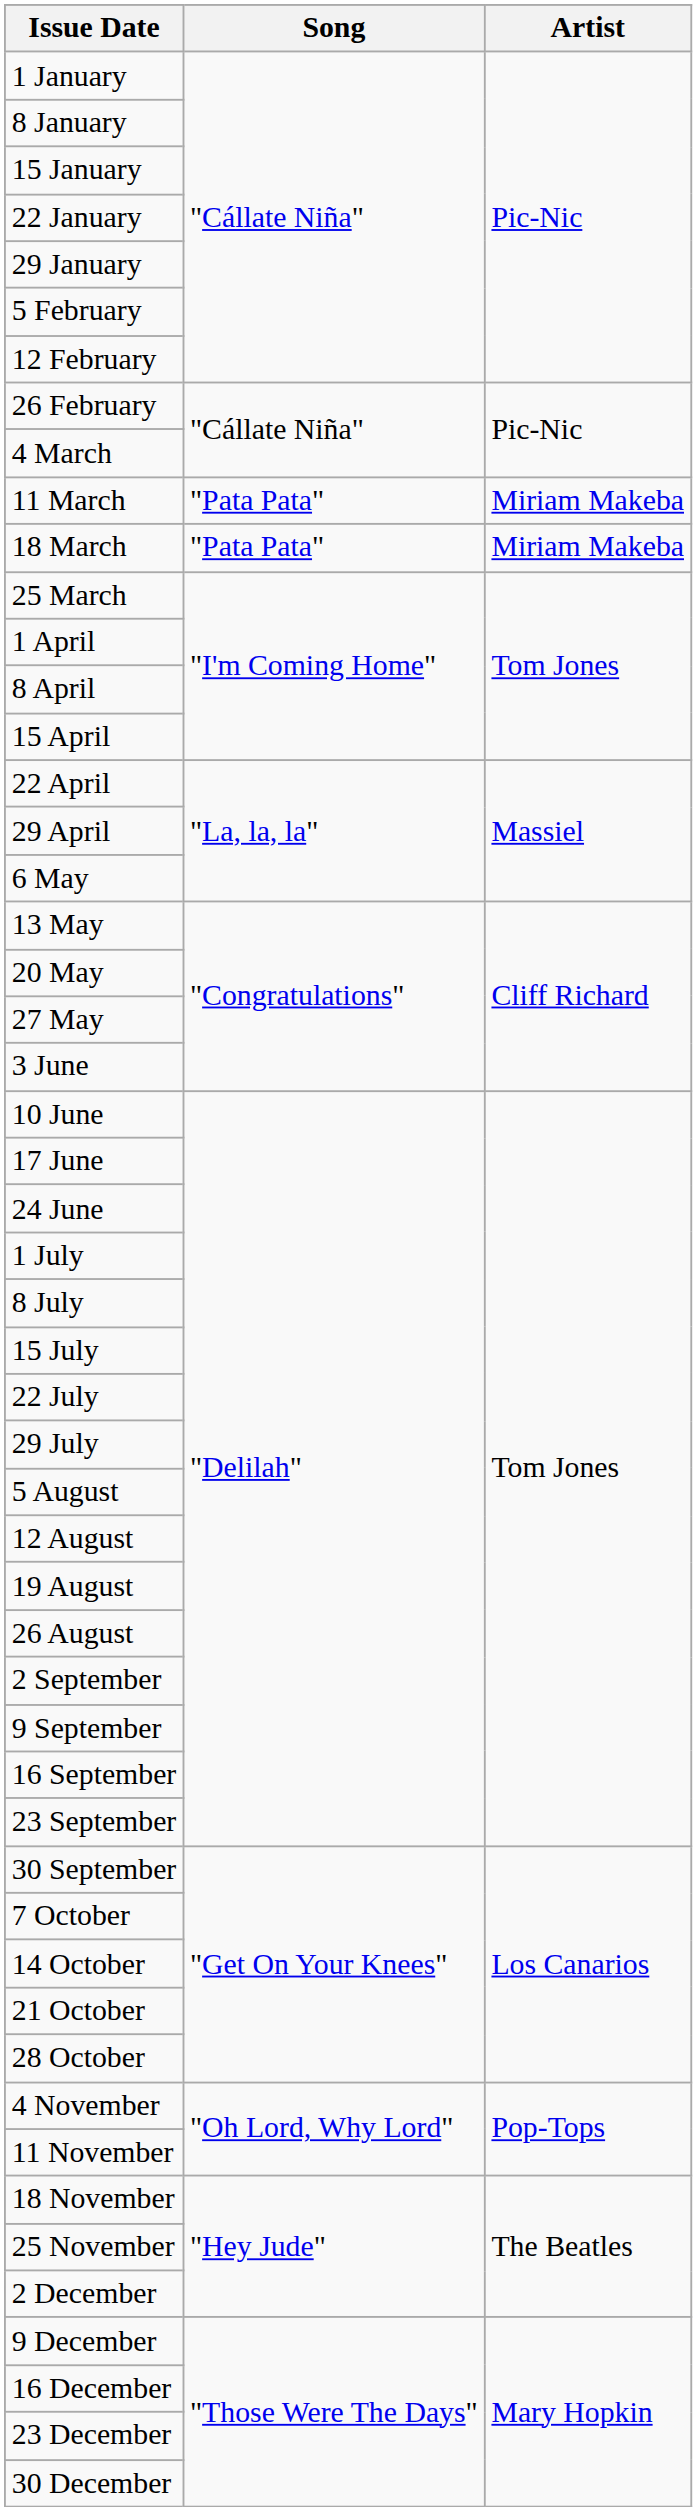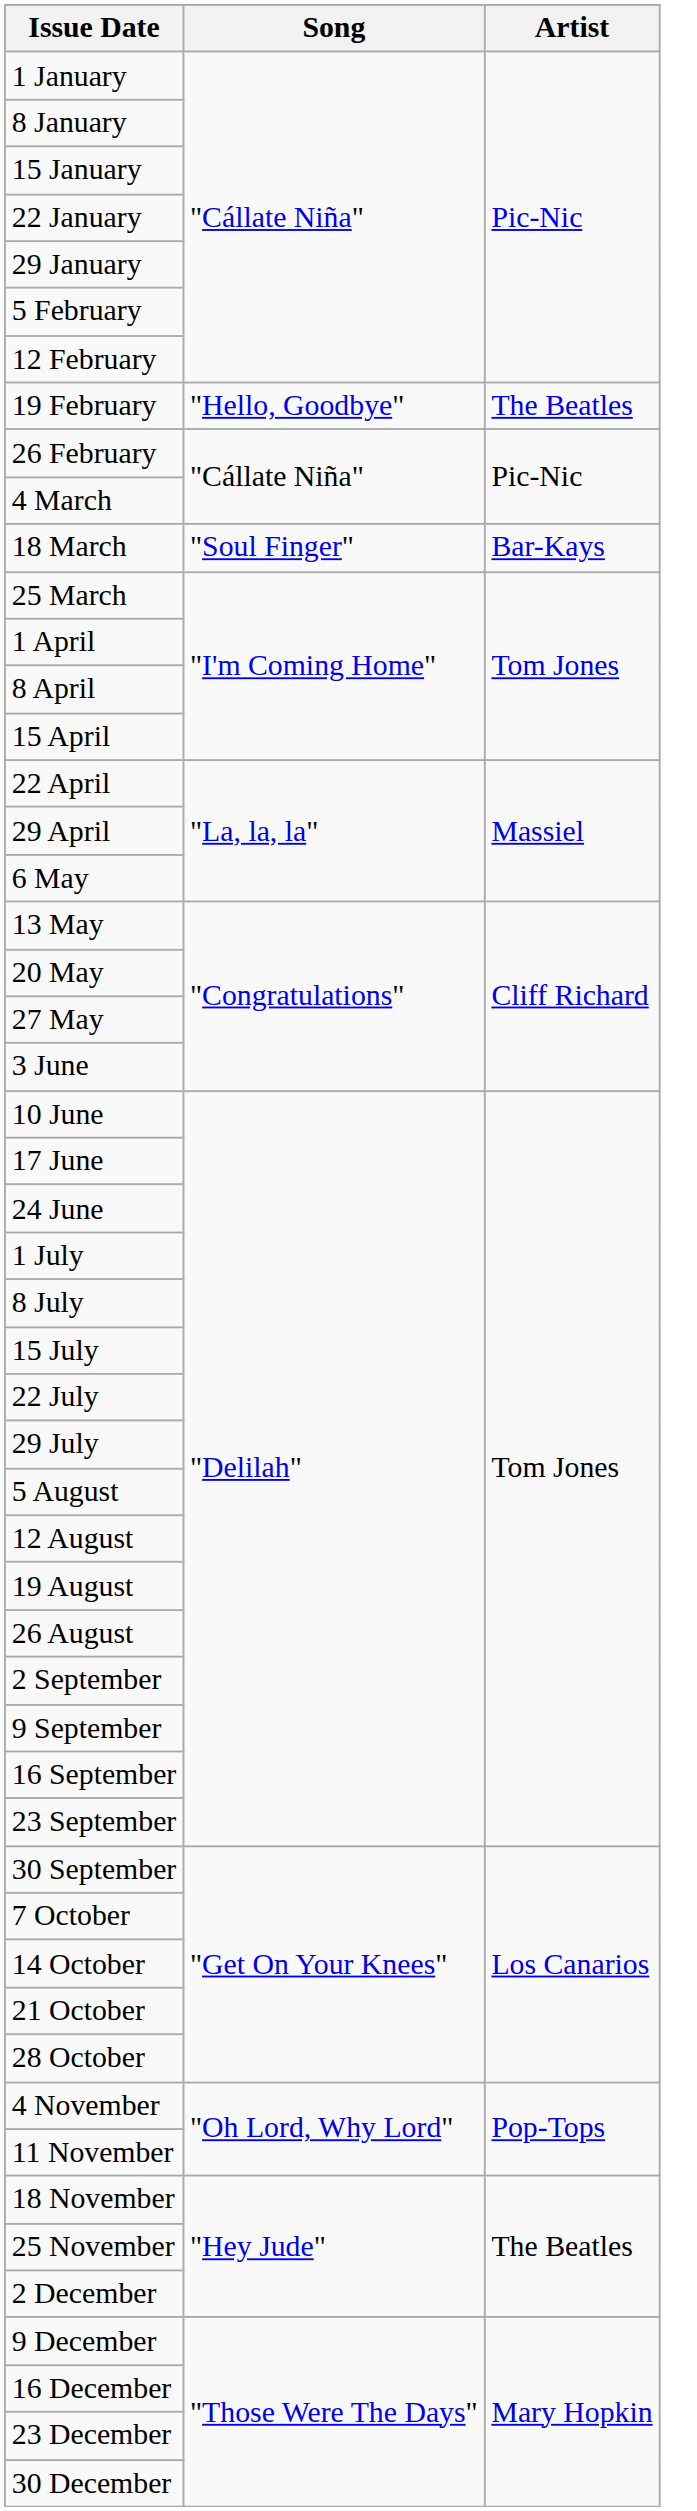 <table class="wikitable">
 <tr>
 <th>Issue Date</th>
 <th>Song</th>
 <th>Artist</th>
 </tr>
 <tr>
 <td>1 January</td>
 <td rowspan=7>"<a href='#'>Cállate Niña</a>"</td>
 <td rowspan=7><a href='#'>Pic-Nic</a></td>
 </tr>
 <tr>
 <td>8 January</td>
 </tr>
 <tr>
 <td>15 January</td>
 </tr>
 <tr>
 <td>22 January</td>
 </tr>
 <tr>
 <td>29 January</td>
 </tr>
 <tr>
 <td>5 February</td>
 </tr>
 <tr>
 <td>12 February</td>
 </tr>
 <tr>
+<td>19 February</td>
+<td rowspan=1>"<a href='#'>Hello, Goodbye</a>"</td>
+<td rowspan=1><a href='#'>The Beatles</a></td>
+</tr>
+<tr>
 <td>26 February</td>
 <td rowspan=2>"Cállate Niña"</td>
 <td rowspan=2>Pic-Nic</td>
 </tr>
 <tr>
 <td>4 March</td>
 </tr>
 <tr>
-<td>11 March</td>
-<td rowspan=1>"<a href='#'>Pata Pata</a>"</td>
-<td rowspan=1><a href='#'>Miriam Makeba</a></td>
-</tr>
-<tr>
 <td>18 March</td>
-<td rowspan=1>"<a href='#'>Pata Pata</a>"</td>
-<td rowspan=1><a href='#'>Miriam Makeba</a></td>
+<td rowspan=1>"<a href='#'>Soul Finger</a>"</td>
+<td rowspan=1><a href='#'>Bar-Kays</a></td>
 </tr>
 <tr>
 <td>25 March</td>
 <td rowspan=4>"<a href='#'>I'm Coming Home</a>"</td>
 <td rowspan=4><a href='#'>Tom Jones</a></td>
 </tr>
 <tr>
 <td>1 April</td>
 </tr>
 <tr>
 <td>8 April</td>
 </tr>
 <tr>
 <td>15 April</td>
 </tr>
 <tr>
 <td>22 April</td>
 <td rowspan=3>"<a href='#'>La, la, la</a>"</td>
 <td rowspan=3><a href='#'>Massiel</a></td>
 </tr>
 <tr>
 <td>29 April</td>
 </tr>
 <tr>
 <td>6 May</td>
 </tr>
 <tr>
 <td>13 May</td>
 <td rowspan=4>"<a href='#'>Congratulations</a>"</td>
 <td rowspan=4><a href='#'>Cliff Richard</a></td>
 </tr>
 <tr>
 <td>20 May</td>
 </tr>
 <tr>
 <td>27 May</td>
 </tr>
 <tr>
 <td>3 June</td>
 </tr>
 <tr>
 <td>10 June</td>
 <td rowspan=16>"<a href='#'>Delilah</a>"</td>
 <td rowspan=16>Tom Jones</td>
 </tr>
 <tr>
 <td>17 June</td>
 </tr>
 <tr>
 <td>24 June</td>
 </tr>
 <tr>
 <td>1 July</td>
 </tr>
 <tr>
 <td>8 July</td>
 </tr>
 <tr>
 <td>15 July</td>
 </tr>
 <tr>
 <td>22 July</td>
 </tr>
 <tr>
 <td>29 July</td>
 </tr>
 <tr>
 <td>5 August</td>
 </tr>
 <tr>
 <td>12 August</td>
 </tr>
 <tr>
 <td>19 August</td>
 </tr>
 <tr>
 <td>26 August</td>
 </tr>
 <tr>
 <td>2 September</td>
 </tr>
 <tr>
 <td>9 September</td>
 </tr>
 <tr>
 <td>16 September</td>
 </tr>
 <tr>
 <td>23 September</td>
 </tr>
 <tr>
 <td>30 September</td>
 <td rowspan=5>"<a href='#'>Get On Your Knees</a>"</td>
 <td rowspan=5><a href='#'>Los Canarios</a></td>
 </tr>
 <tr>
 <td>7 October</td>
 </tr>
 <tr>
 <td>14 October</td>
 </tr>
 <tr>
 <td>21 October</td>
 </tr>
 <tr>
 <td>28 October</td>
 </tr>
 <tr>
 <td>4 November</td>
 <td rowspan=2>"<a href='#'>Oh Lord, Why Lord</a>"</td>
 <td rowspan=2><a href='#'>Pop-Tops</a></td>
 </tr>
 <tr>
 <td>11 November</td>
 </tr>
 <tr>
 <td>18 November</td>
 <td rowspan=3>"<a href='#'>Hey Jude</a>"</td>
 <td rowspan=3>The Beatles</td>
 </tr>
 <tr>
 <td>25 November</td>
 </tr>
 <tr>
 <td>2 December</td>
 </tr>
 <tr>
 <td>9 December</td>
 <td rowspan=4>"<a href='#'>Those Were The Days</a>"</td>
 <td rowspan=4><a href='#'>Mary Hopkin</a></td>
 </tr>
 <tr>
 <td>16 December</td>
 </tr>
 <tr>
 <td>23 December</td>
 </tr>
 <tr>
 <td>30 December</td>
 </tr>
 </table>
